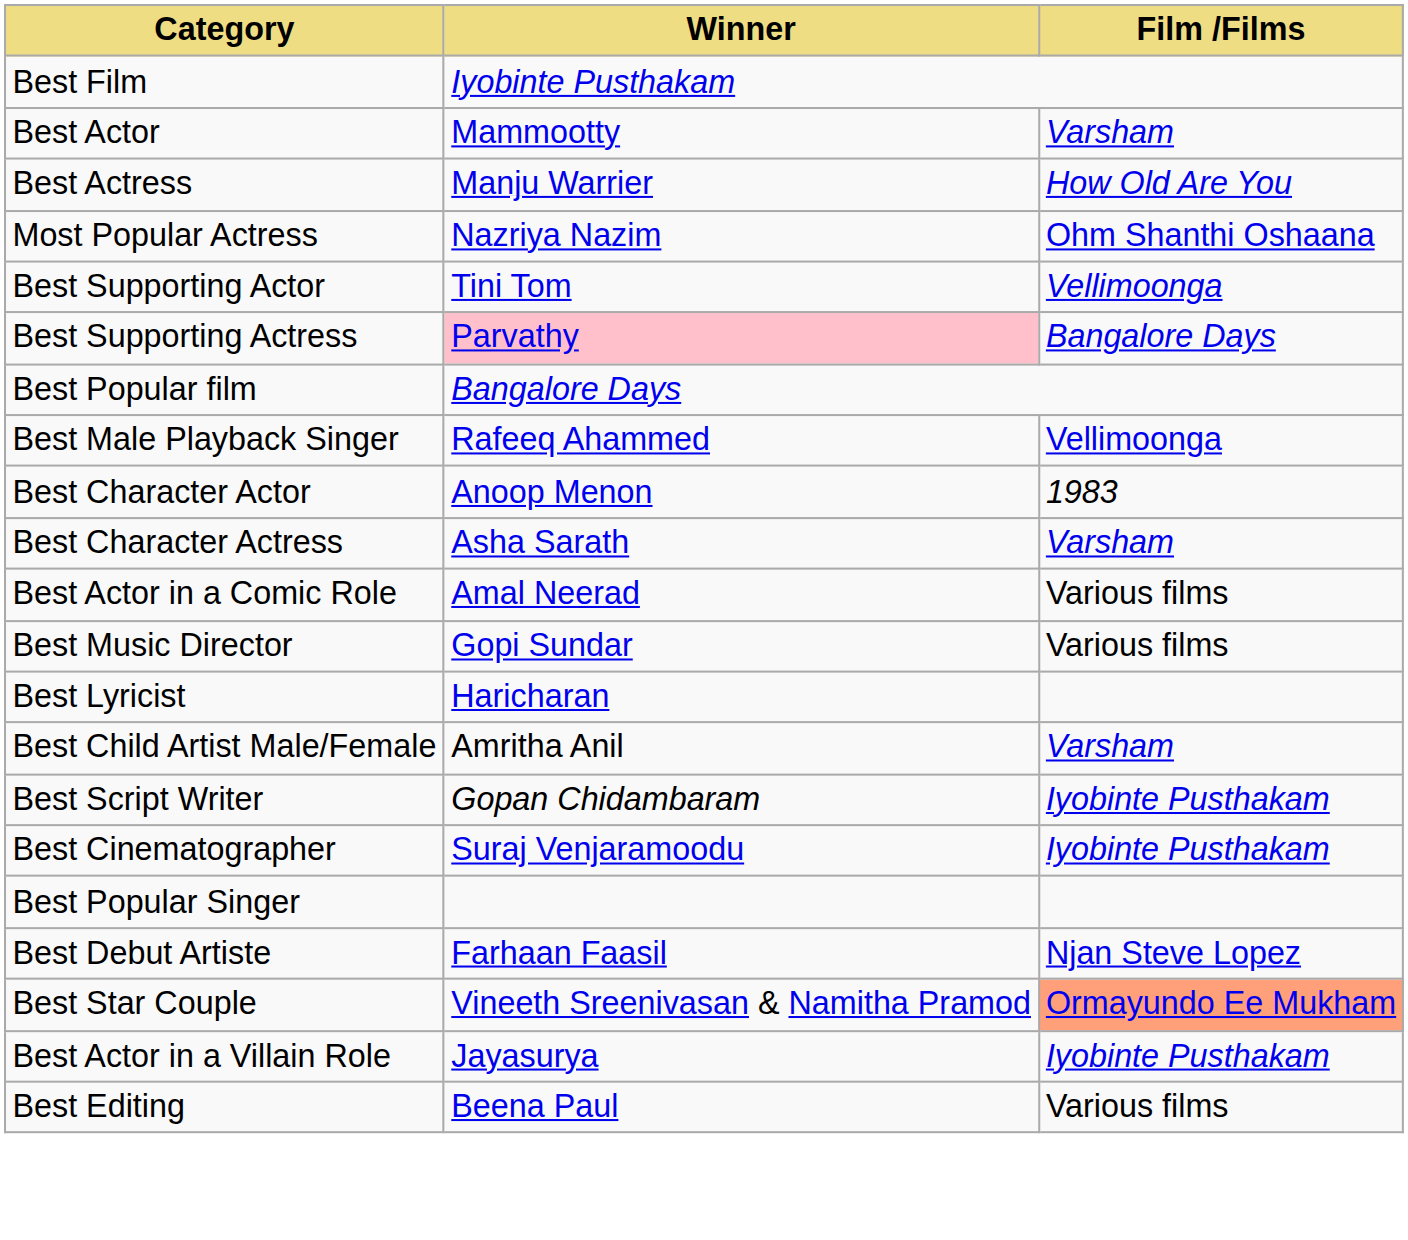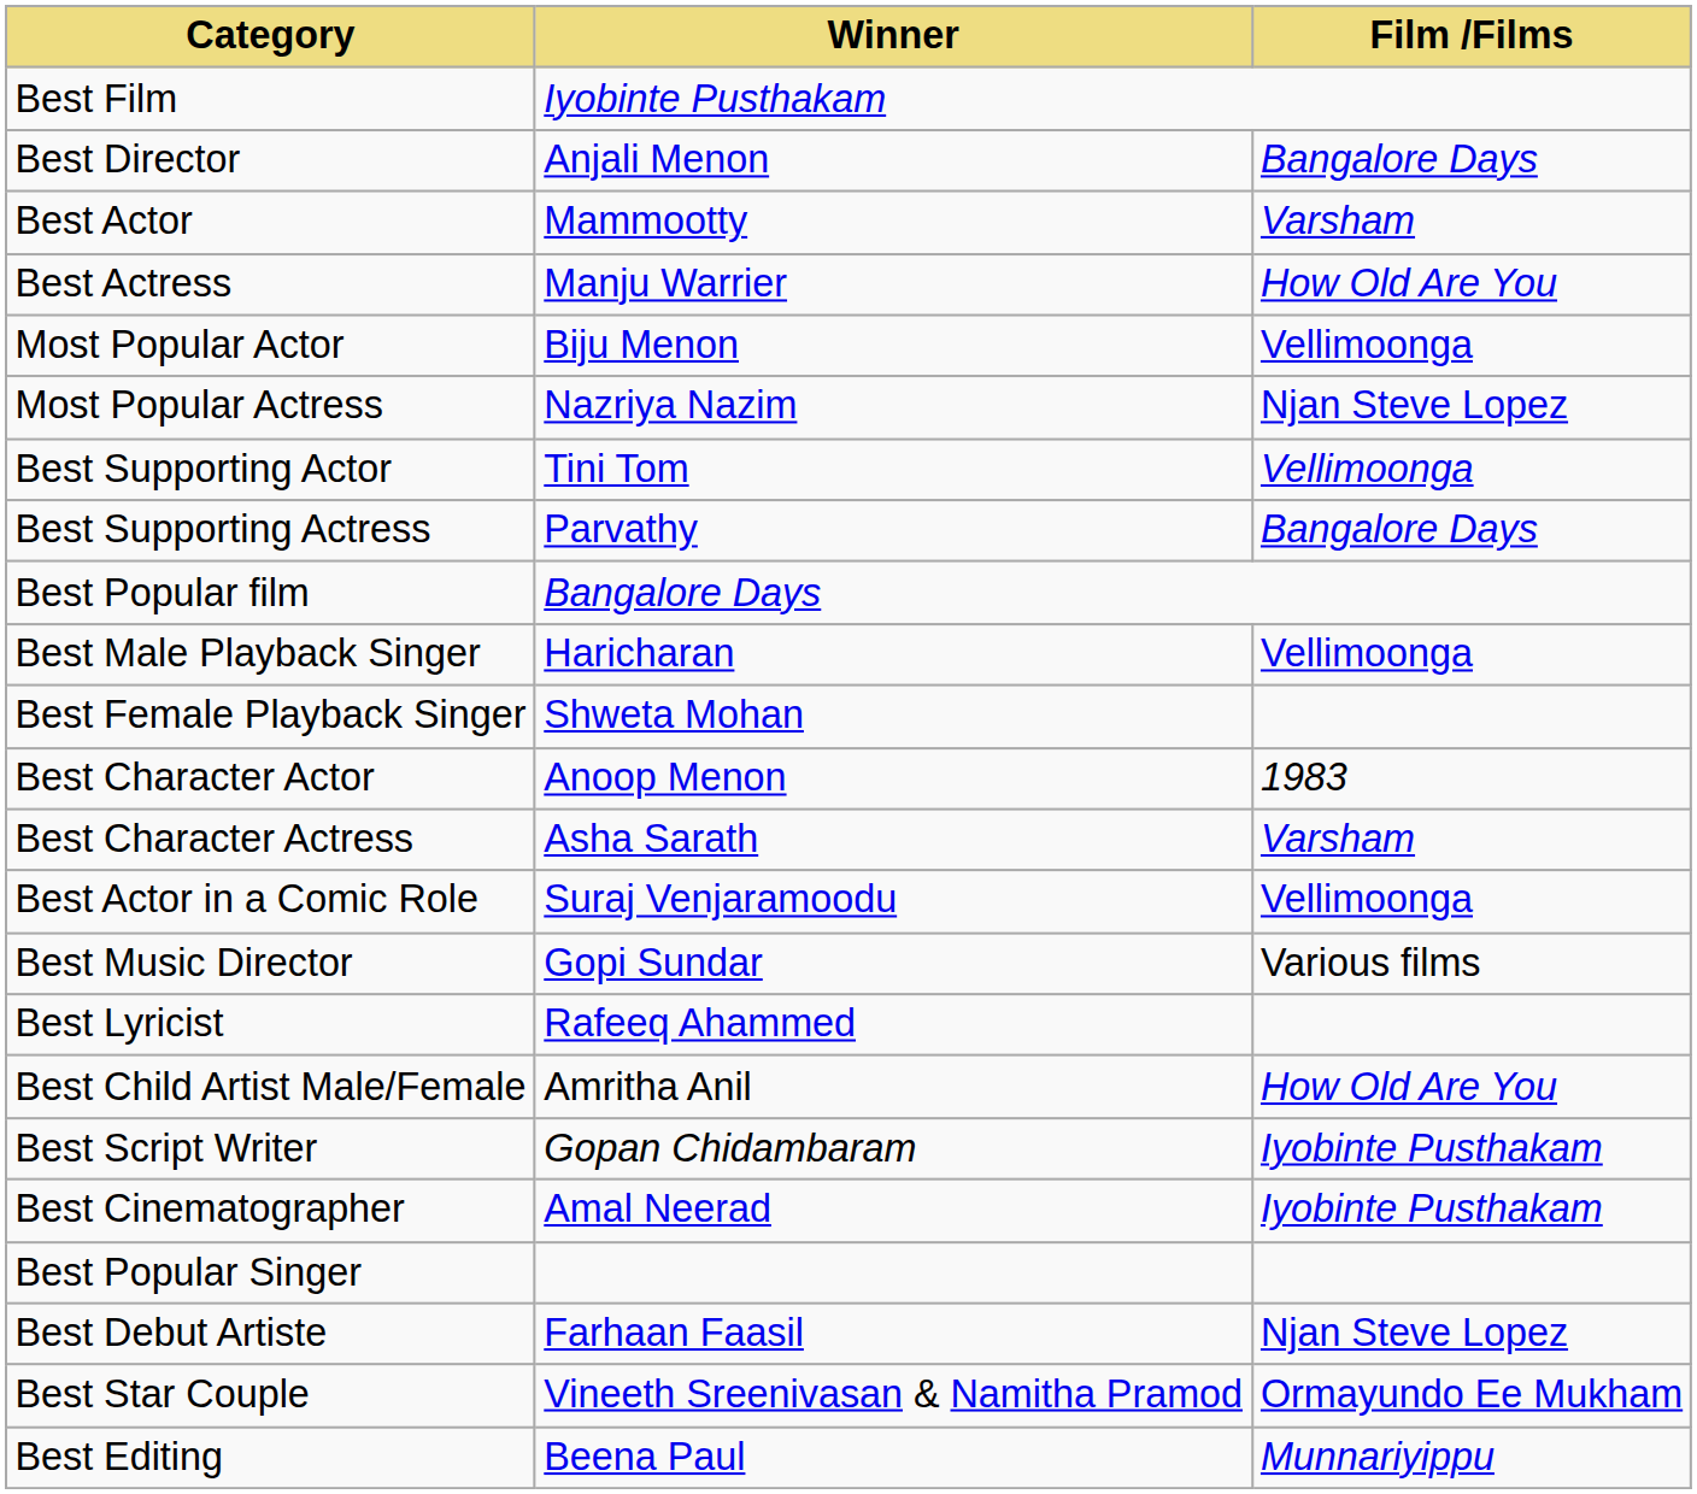 <table class="wikitable">
 <tr style="text-align:center;">
 <th style="background:#EEDD82;">Category</th>
 <th style="background:#EEDD82;">Winner</th>
 <th style="background:#EEDD82;">Film /Films</th>
 </tr>
 <tr>
 <td>Best Film</td>
 <td colspan=2;><em><a href='#'>Iyobinte Pusthakam</a></em></td>
+</tr>
+<tr>
+<td>Best Director</td>
+<td><a href='#'>Anjali Menon</a></td>
+<td><em><a href='#'>Bangalore Days</a></em></td>
 </tr>
 <tr>
 <td>Best Actor</td>
 <td><a href='#'>Mammootty</a></td>
 <td><em><a href='#'>Varsham</a></em></td>
 </tr>
 <tr>
 <td>Best Actress</td>
 <td><a href='#'>Manju Warrier</a></td>
 <td><em><a href='#'>How Old Are You</a></em></td>
 </tr>
 <tr>
+<td>Most Popular Actor</td>
+<td><a href='#'>Biju Menon</a></td>
+<td><a href='#'>Vellimoonga</a></td>
+</tr>
+<tr>
 <td>Most Popular Actress</td>
 <td><a href='#'>Nazriya Nazim</a></td>
-<td><a href='#'>Ohm Shanthi Oshaana</a></td>
+<td><a href='#'>Njan Steve Lopez</a></td>
 </tr>
 <tr>
 <td>Best Supporting Actor</td>
 <td><a href='#'>Tini Tom</a></td>
 <td><em><a href='#'>Vellimoonga</a></em></td>
 </tr>
 <tr>
 <td>Best Supporting Actress</td>
-<td style="background: pink;"><a href='#'>Parvathy</a></td>
+<td><a href='#'>Parvathy</a></td>
 <td><em><a href='#'>Bangalore Days</a></em></td>
 </tr>
 <tr>
 <td>Best Popular film</td>
 <td colspan=2;><em><a href='#'>Bangalore Days</a></em></td>
 </tr>
 <tr>
 <td>Best Male Playback Singer</td>
-<td><a href='#'>Rafeeq Ahammed</a></td>
+<td><a href='#'>Haricharan</a></td>
 <td><a href='#'>Vellimoonga</a></td>
+</tr>
+<tr>
+<td>Best Female Playback Singer</td>
+<td><a href='#'>Shweta Mohan</a></td>
+<td></td>
 </tr>
 <tr>
 <td>Best Character Actor</td>
 <td><a href='#'>Anoop Menon</a></td>
 <td><em>1983</em></td>
 </tr>
 <tr>
 <td>Best Character Actress</td>
 <td><a href='#'>Asha Sarath</a></td>
 <td><em><a href='#'>Varsham</a></em></td>
 </tr>
 <tr>
 <td>Best Actor in a Comic Role</td>
-<td><a href='#'>Amal Neerad</a></td>
-<td>Various films</td>
+<td><a href='#'>Suraj Venjaramoodu</a></td>
+<td><a href='#'>Vellimoonga</a></td>
 </tr>
 <tr>
 <td>Best Music Director</td>
 <td><a href='#'>Gopi Sundar</a></td>
 <td>Various films</td>
 </tr>
 <tr>
 <td>Best Lyricist</td>
-<td><a href='#'>Haricharan</a></td>
+<td><a href='#'>Rafeeq Ahammed</a></td>
 <td></td>
 </tr>
 <tr>
 <td>Best Child Artist Male/Female</td>
 <td>Amritha Anil</td>
-<td><em><a href='#'>Varsham</a></em></td>
+<td><em><a href='#'>How Old Are You</a></em></td>
 </tr>
 <tr>
 <td>Best Script Writer</td>
 <td><em>Gopan Chidambaram</em></td>
 <td><em><a href='#'>Iyobinte Pusthakam</a></em></td>
 </tr>
 <tr>
 <td>Best Cinematographer</td>
-<td><a href='#'>Suraj Venjaramoodu</a></td>
+<td><a href='#'>Amal Neerad</a></td>
 <td><em><a href='#'>Iyobinte Pusthakam</a></em></td>
 </tr>
 <tr>
 <td>Best Popular Singer</td>
 <td></td>
 <td></td>
 </tr>
 <tr>
 <td>Best Debut Artiste</td>
 <td><a href='#'>Farhaan Faasil</a></td>
 <td><a href='#'>Njan Steve Lopez</a></td>
 </tr>
 <tr>
 <td>Best Star Couple</td>
 <td><a href='#'>Vineeth Sreenivasan</a> & <a href='#'>Namitha Pramod</a></td>
-<td style="background: lightsalmon;"><a href='#'>Ormayundo Ee Mukham</a></td>
-</tr>
-<tr>
-<td>Best Actor in a Villain Role</td>
-<td><a href='#'>Jayasurya</a></td>
-<td><em><a href='#'>Iyobinte Pusthakam</a></em></td>
+<td><a href='#'>Ormayundo Ee Mukham</a></td>
 </tr>
 <tr>
 <td>Best Editing</td>
 <td><a href='#'>Beena Paul</a></td>
-<td>Various films</td>
+<td><em><a href='#'>Munnariyippu</a></em></td>
 </tr>
 </table>
